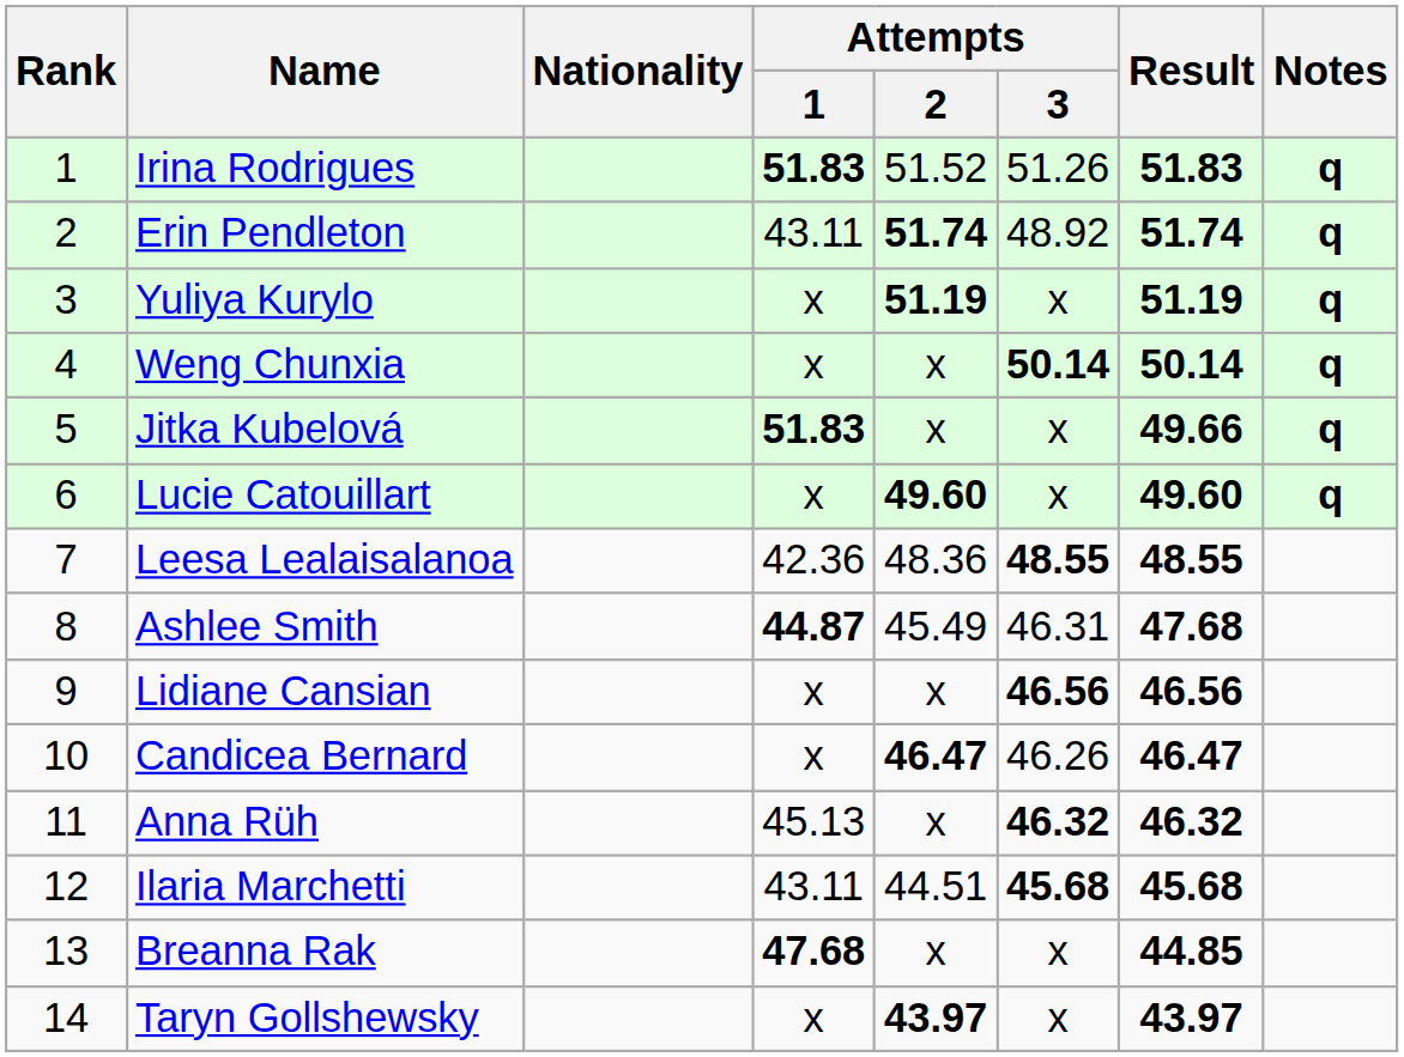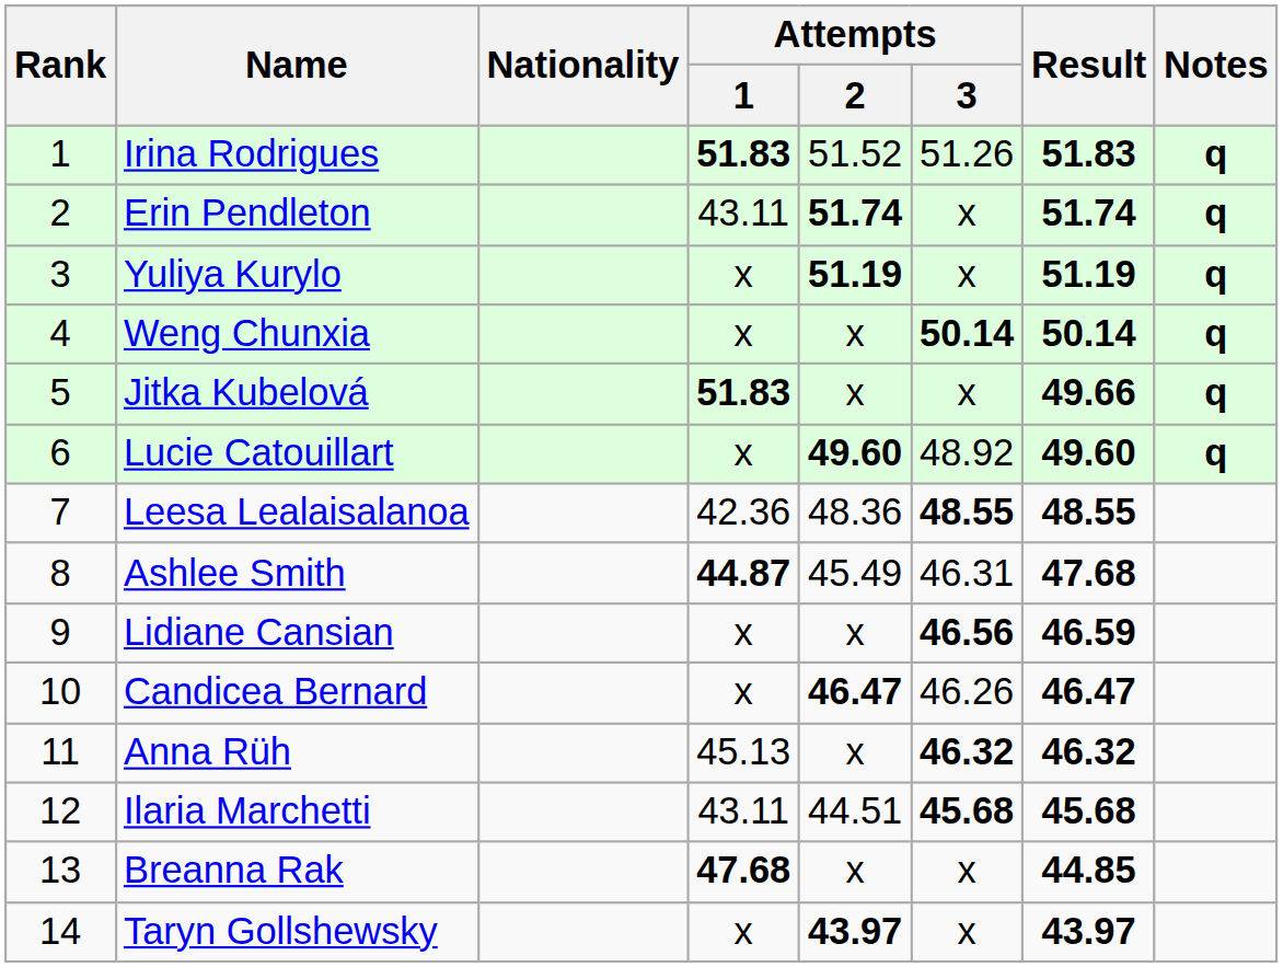 <table class="wikitable sortable" style="text-align:center">
 <tr>
 <th rowspan=2>Rank</th>
 <th rowspan=2>Name</th>
 <th rowspan=2>Nationality</th>
 <th colspan=3>Attempts</th>
 <th rowspan=2>Result</th>
 <th rowspan=2>Notes</th>
 </tr>
 <tr>
 <th>1</th>
 <th>2</th>
 <th>3</th>
 </tr>
 <tr bgcolor=ddffdd>
 <td>1</td>
 <td align=left><a href='#'>Irina Rodrigues</a></td>
 <td align=left></td>
 <td><strong>51.83</strong></td>
 <td>51.52</td>
 <td>51.26</td>
 <td><strong>51.83</strong></td>
 <td><strong>q</strong></td>
 </tr>
 <tr bgcolor=ddffdd>
 <td>2</td>
 <td align=left><a href='#'>Erin Pendleton</a></td>
 <td align=left></td>
 <td>43.11</td>
 <td><strong>51.74</strong></td>
-<td>48.92</td>
+<td>x</td>
 <td><strong>51.74</strong></td>
 <td><strong>q</strong></td>
 </tr>
 <tr bgcolor=ddffdd>
 <td>3</td>
 <td align=left><a href='#'>Yuliya Kurylo</a></td>
 <td align=left></td>
 <td>x</td>
 <td><strong>51.19</strong></td>
 <td>x</td>
 <td><strong>51.19</strong></td>
 <td><strong>q</strong></td>
 </tr>
 <tr bgcolor=ddffdd>
 <td>4</td>
 <td align=left><a href='#'>Weng Chunxia</a></td>
 <td align=left></td>
 <td>x</td>
 <td>x</td>
 <td><strong>50.14</strong></td>
 <td><strong>50.14</strong></td>
 <td><strong>q</strong></td>
 </tr>
 <tr bgcolor=ddffdd>
 <td>5</td>
 <td align=left><a href='#'>Jitka Kubelová</a></td>
 <td align=left></td>
 <td><strong>51.83</strong></td>
 <td>x</td>
 <td>x</td>
 <td><strong>49.66</strong></td>
 <td><strong>q</strong></td>
 </tr>
 <tr bgcolor=ddffdd>
 <td>6</td>
 <td align=left><a href='#'>Lucie Catouillart</a></td>
 <td align=left></td>
 <td>x</td>
 <td><strong>49.60</strong></td>
-<td>x</td>
+<td>48.92</td>
 <td><strong>49.60</strong></td>
 <td><strong>q</strong></td>
 </tr>
 <tr>
 <td>7</td>
 <td align=left><a href='#'>Leesa Lealaisalanoa</a></td>
 <td align=left></td>
 <td>42.36</td>
 <td>48.36</td>
 <td><strong>48.55</strong></td>
 <td><strong>48.55</strong></td>
 <td></td>
 </tr>
 <tr>
 <td>8</td>
 <td align=left><a href='#'>Ashlee Smith</a></td>
 <td align=left></td>
 <td><strong>44.87</strong></td>
 <td>45.49</td>
 <td>46.31</td>
 <td><strong>47.68</strong></td>
 <td></td>
 </tr>
 <tr>
 <td>9</td>
 <td align=left><a href='#'>Lidiane Cansian</a></td>
 <td align=left></td>
 <td>x</td>
 <td>x</td>
 <td><strong>46.56</strong></td>
-<td><strong>46.56</strong></td>
+<td><strong>46.59</strong></td>
 <td></td>
 </tr>
 <tr>
 <td>10</td>
 <td align=left><a href='#'>Candicea Bernard</a></td>
 <td align=left></td>
 <td>x</td>
 <td><strong>46.47</strong></td>
 <td>46.26</td>
 <td><strong>46.47</strong></td>
 <td></td>
 </tr>
 <tr>
 <td>11</td>
 <td align=left><a href='#'>Anna Rüh</a></td>
 <td align=left></td>
 <td>45.13</td>
 <td>x</td>
 <td><strong>46.32</strong></td>
 <td><strong>46.32</strong></td>
 <td></td>
 </tr>
 <tr>
 <td>12</td>
 <td align=left><a href='#'>Ilaria Marchetti</a></td>
 <td align=left></td>
 <td>43.11</td>
 <td>44.51</td>
 <td><strong>45.68</strong></td>
 <td><strong>45.68</strong></td>
 <td></td>
 </tr>
 <tr>
 <td>13</td>
 <td align=left><a href='#'>Breanna Rak</a></td>
 <td align=left></td>
 <td><strong>47.68</strong></td>
 <td>x</td>
 <td>x</td>
 <td><strong>44.85</strong></td>
 <td></td>
 </tr>
 <tr>
 <td>14</td>
 <td align=left><a href='#'>Taryn Gollshewsky</a></td>
 <td align=left></td>
 <td>x</td>
 <td><strong>43.97</strong></td>
 <td>x</td>
 <td><strong>43.97</strong></td>
 <td></td>
 </tr>
 </table>
